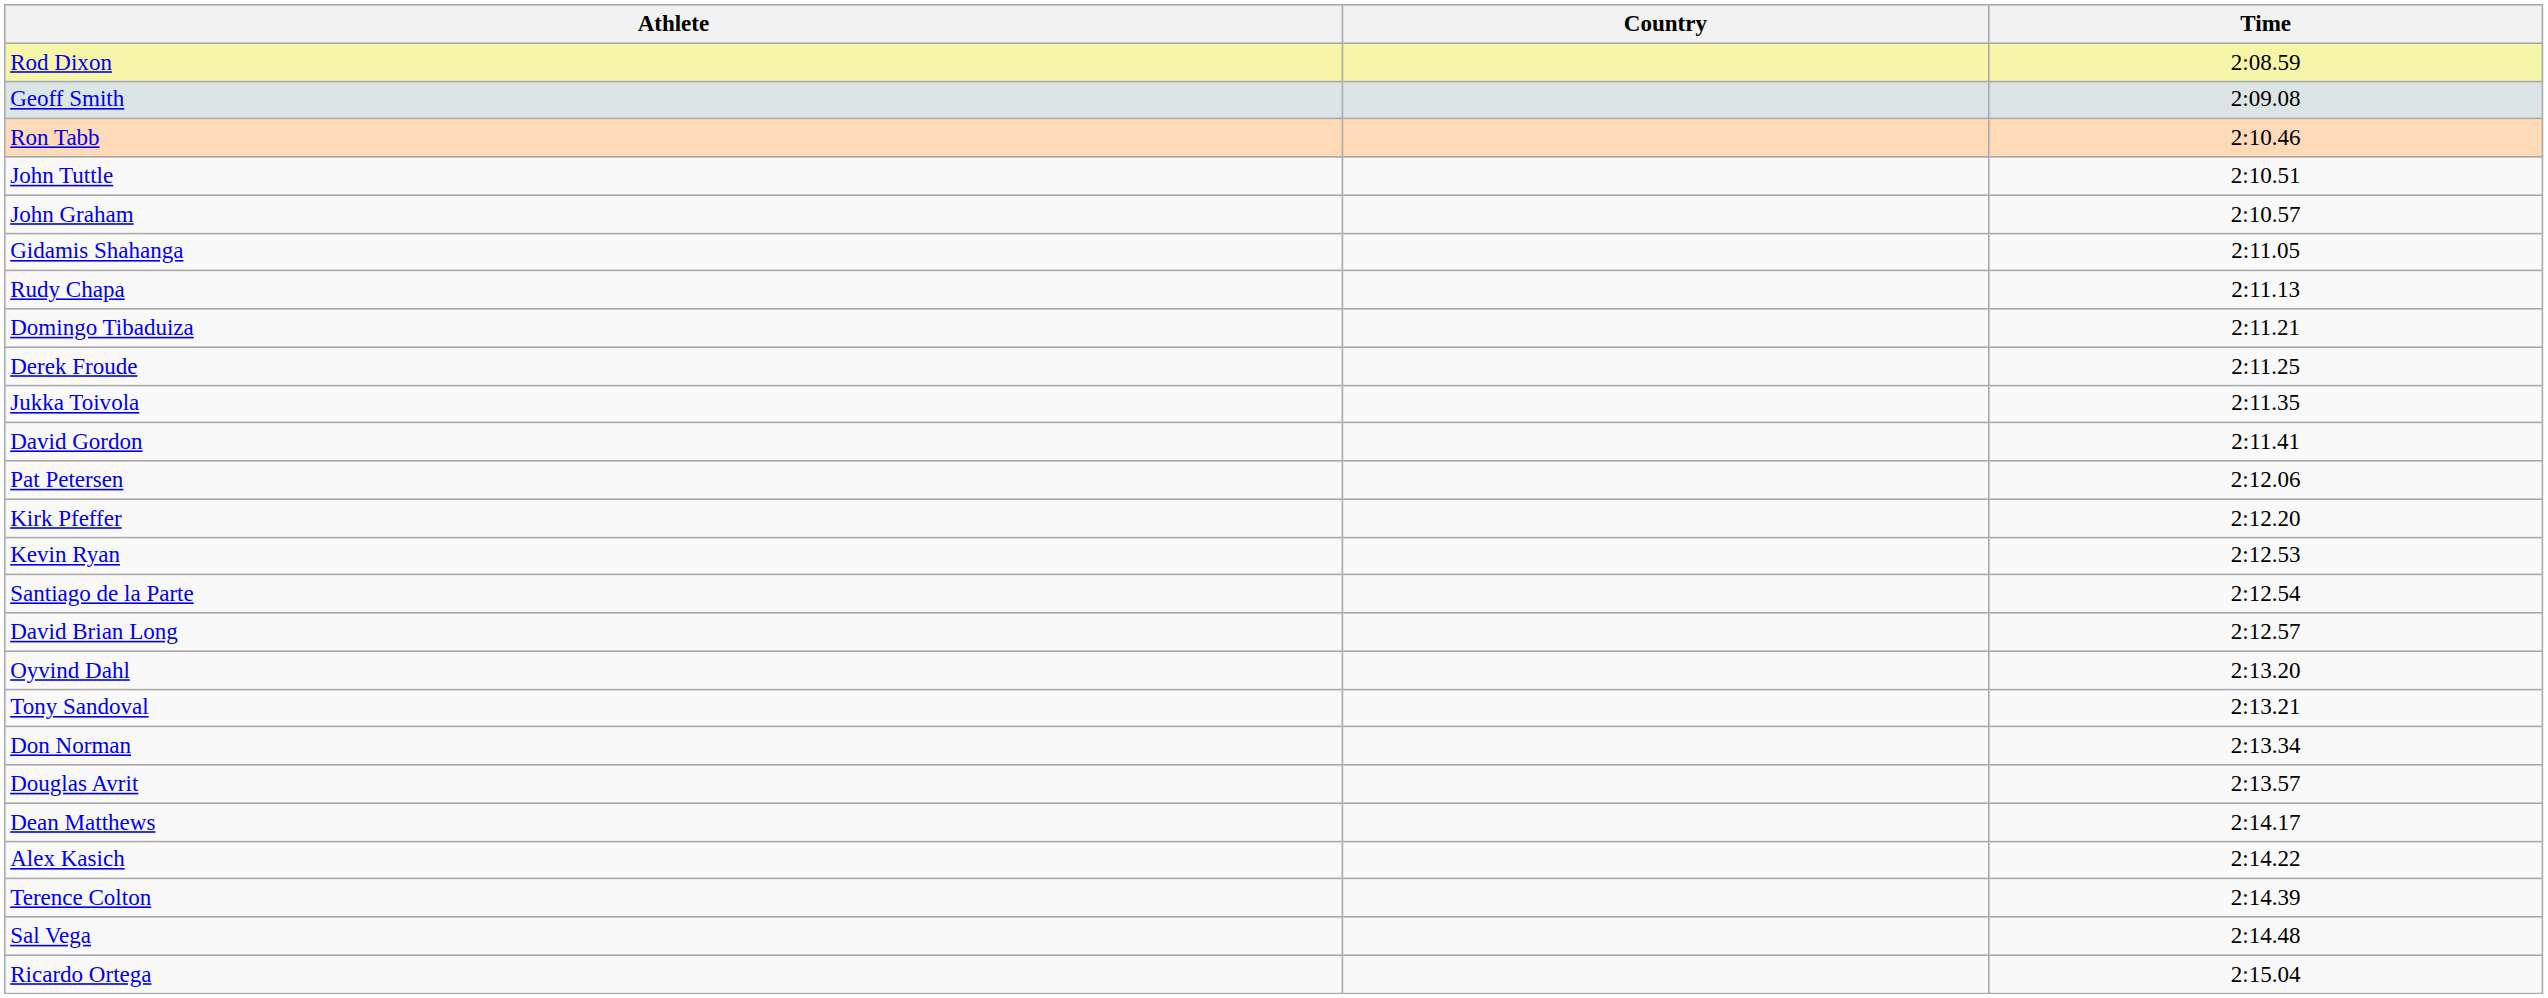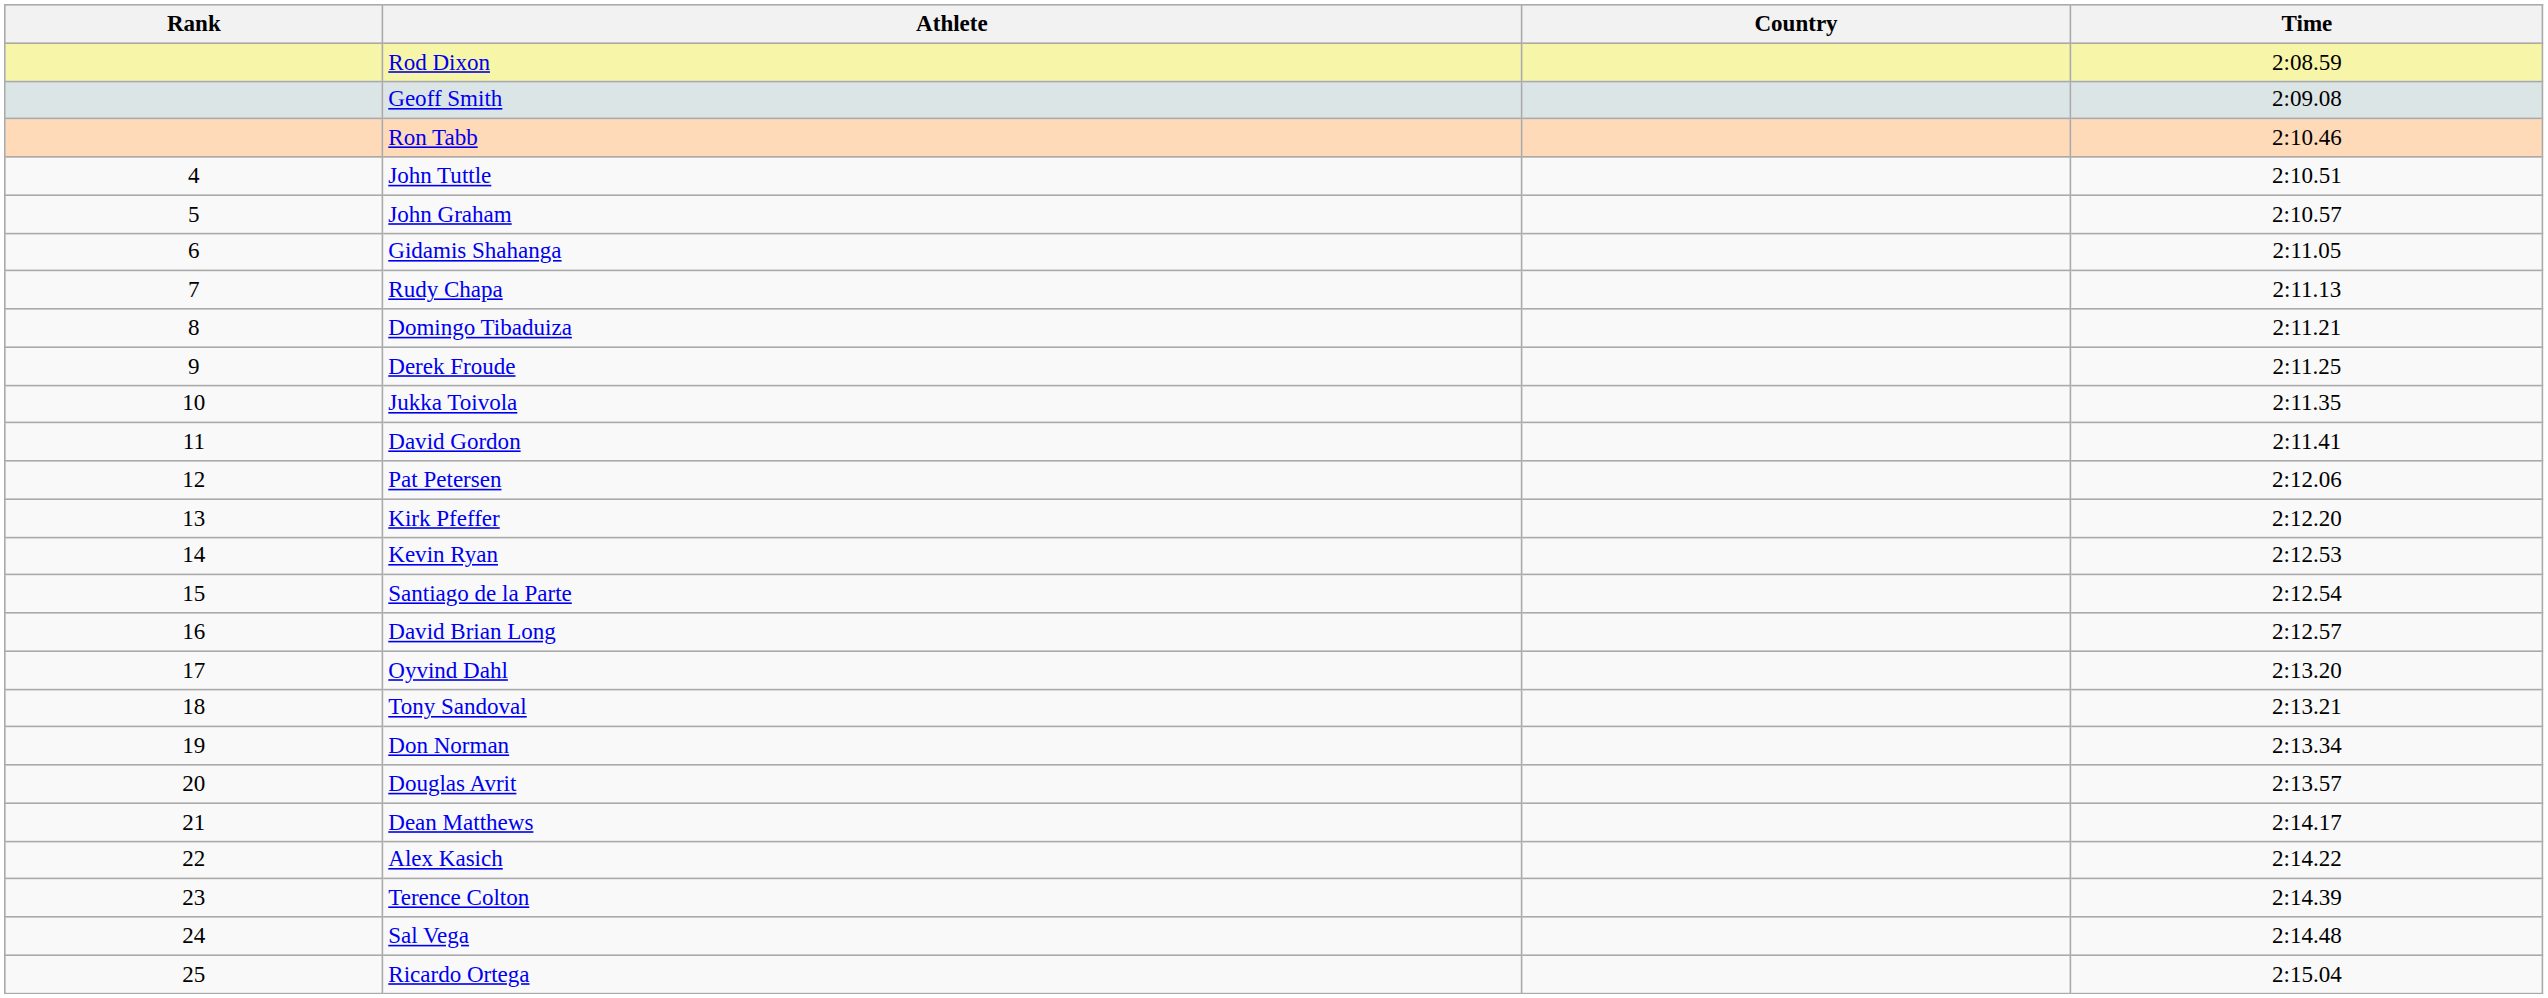 <table class="wikitable" width=80% style="font-size:90%; text-align:left;">
 <tr>
+<th>Rank</th>
 <th>Athlete</th>
 <th>Country</th>
 <th>Time</th>
 </tr>
 <tr bgcolor="#F7F6A8">
+<td align=center></td>
 <td><a href='#'>Rod Dixon</a></td>
 <td></td>
 <td align="center">2:08.59</td>
 </tr>
 <tr bgcolor="#DCE5E5">
+<td align=center></td>
 <td><a href='#'>Geoff Smith</a></td>
 <td></td>
 <td align="center">2:09.08</td>
 </tr>
 <tr bgcolor="#FFDAB9">
+<td align=center></td>
 <td><a href='#'>Ron Tabb</a></td>
 <td></td>
 <td align="center">2:10.46</td>
 </tr>
 <tr>
+<td align=center>4</td>
 <td><a href='#'>John Tuttle</a></td>
 <td></td>
 <td align="center">2:10.51</td>
 </tr>
 <tr>
+<td align=center>5</td>
 <td><a href='#'>John Graham</a></td>
 <td></td>
 <td align="center">2:10.57</td>
 </tr>
 <tr>
+<td align=center>6</td>
 <td><a href='#'>Gidamis Shahanga</a></td>
 <td></td>
 <td align="center">2:11.05</td>
 </tr>
 <tr>
+<td align=center>7</td>
 <td><a href='#'>Rudy Chapa</a></td>
 <td></td>
 <td align="center">2:11.13</td>
 </tr>
 <tr>
+<td align=center>8</td>
 <td><a href='#'>Domingo Tibaduiza</a></td>
 <td></td>
 <td align="center">2:11.21</td>
 </tr>
 <tr>
+<td align=center>9</td>
 <td><a href='#'>Derek Froude</a></td>
 <td></td>
 <td align="center">2:11.25</td>
 </tr>
 <tr>
+<td align=center>10</td>
 <td><a href='#'>Jukka Toivola</a></td>
 <td></td>
 <td align="center">2:11.35</td>
 </tr>
 <tr>
+<td align=center>11</td>
 <td><a href='#'>David Gordon</a></td>
 <td></td>
 <td align="center">2:11.41</td>
 </tr>
 <tr>
+<td align=center>12</td>
 <td><a href='#'>Pat Petersen</a></td>
 <td></td>
 <td align="center">2:12.06</td>
 </tr>
 <tr>
+<td align=center>13</td>
 <td><a href='#'>Kirk Pfeffer</a></td>
 <td></td>
 <td align="center">2:12.20</td>
 </tr>
 <tr>
+<td align=center>14</td>
 <td><a href='#'>Kevin Ryan</a></td>
 <td></td>
 <td align="center">2:12.53</td>
 </tr>
 <tr>
+<td align=center>15</td>
 <td><a href='#'>Santiago de la Parte</a></td>
 <td></td>
 <td align="center">2:12.54</td>
 </tr>
 <tr>
+<td align=center>16</td>
 <td><a href='#'>David Brian Long</a></td>
 <td></td>
 <td align="center">2:12.57</td>
 </tr>
 <tr>
+<td align=center>17</td>
 <td><a href='#'>Oyvind Dahl</a></td>
 <td></td>
 <td align="center">2:13.20</td>
 </tr>
 <tr>
+<td align=center>18</td>
 <td><a href='#'>Tony Sandoval</a></td>
 <td></td>
 <td align="center">2:13.21</td>
 </tr>
 <tr>
+<td align=center>19</td>
 <td><a href='#'>Don Norman</a></td>
 <td></td>
 <td align="center">2:13.34</td>
 </tr>
 <tr>
+<td align=center>20</td>
 <td><a href='#'>Douglas Avrit</a></td>
 <td></td>
 <td align="center">2:13.57</td>
 </tr>
 <tr>
+<td align=center>21</td>
 <td><a href='#'>Dean Matthews</a></td>
 <td></td>
 <td align="center">2:14.17</td>
 </tr>
 <tr>
+<td align=center>22</td>
 <td><a href='#'>Alex Kasich</a></td>
 <td></td>
 <td align="center">2:14.22</td>
 </tr>
 <tr>
+<td align=center>23</td>
 <td><a href='#'>Terence Colton</a></td>
 <td></td>
 <td align="center">2:14.39</td>
 </tr>
 <tr>
+<td align=center>24</td>
 <td><a href='#'>Sal Vega</a></td>
 <td></td>
 <td align="center">2:14.48</td>
 </tr>
 <tr>
+<td align=center>25</td>
 <td><a href='#'>Ricardo Ortega</a></td>
 <td></td>
 <td align="center">2:15.04</td>
 </tr>
 </table>
